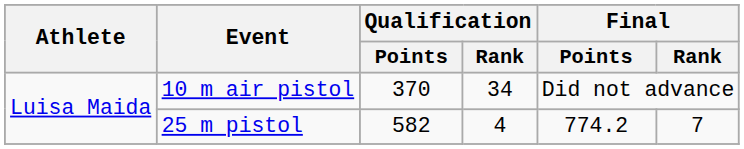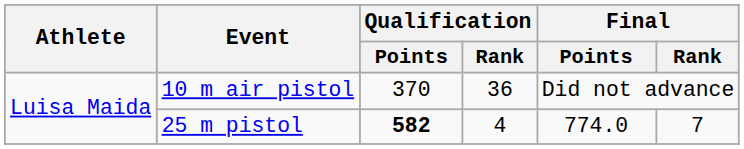 <table class="wikitable" style="font-size:90%">
 <tr>
 <th rowspan="2">Athlete</th>
 <th rowspan="2">Event</th>
 <th colspan=2>Qualification</th>
 <th colspan=2>Final</th>
 </tr>
 <tr style="font-size:95%">
 <th>Points</th>
 <th>Rank</th>
 <th>Points</th>
 <th>Rank</th>
 </tr>
 <tr align=center>
 <td align=left rowspan=2><a href='#'>Luisa Maida</a></td>
 <td align=left><a href='#'>10 m air pistol</a></td>
 <td>370</td>
-<td>34</td>
+<td>36</td>
 <td colspan=2>Did not advance</td>
 </tr>
 <tr align=center>
 <td align=left><a href='#'>25 m pistol</a></td>
-<td>582</td>
+<td><strong>582</strong></td>
 <td>4 <strong></strong></td>
-<td>774.2</td>
+<td>774.0</td>
 <td>7</td>
 </tr>
 </table>
